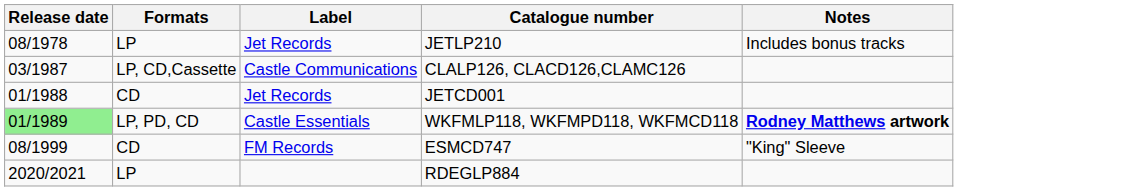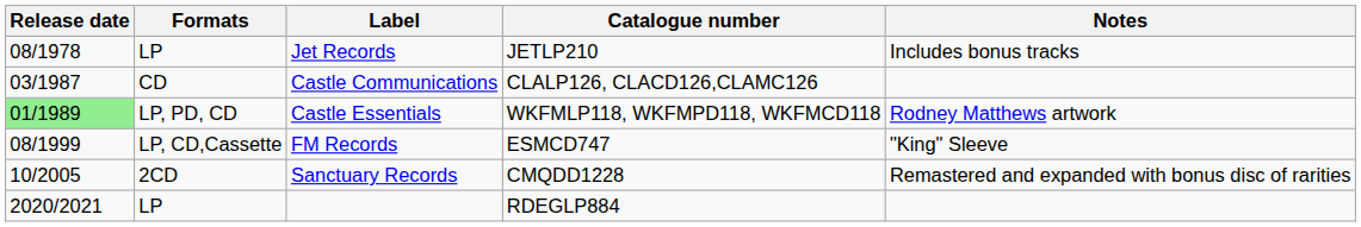 <table class="wikitable" style="font-size: 95%;">
 <tr>
 <th>Release date</th>
 <th>Formats</th>
 <th>Label</th>
 <th>Catalogue number</th>
 <th>Notes</th>
 </tr>
 <tr>
 <td>08/1978</td>
 <td>LP</td>
 <td><a href='#'>Jet Records</a></td>
 <td>JETLP210</td>
 <td>Includes bonus tracks</td>
 </tr>
 <tr>
 <td>03/1987</td>
-<td>LP, CD,Cassette</td>
+<td>CD</td>
 <td><a href='#'>Castle Communications</a></td>
 <td>CLALP126, CLACD126,CLAMC126</td>
-<td></td>
-</tr>
-<tr>
-<td>01/1988</td>
-<td>CD</td>
-<td><a href='#'>Jet Records</a></td>
-<td>JETCD001</td>
 <td></td>
 </tr>
 <tr>
 <td style="background: lightgreen;">01/1989</td>
 <td>LP, PD, CD</td>
 <td><a href='#'>Castle Essentials</a></td>
 <td>WKFMLP118, WKFMPD118, WKFMCD118</td>
-<td><strong><a href='#'>Rodney Matthews</a> artwork</strong></td>
+<td><a href='#'>Rodney Matthews</a> artwork</td>
 </tr>
 <tr>
 <td>08/1999</td>
-<td>CD</td>
+<td>LP, CD,Cassette</td>
 <td><a href='#'>FM Records</a></td>
 <td>ESMCD747</td>
 <td>"King" Sleeve</td>
+</tr>
+<tr>
+<td>10/2005</td>
+<td>2CD</td>
+<td><a href='#'>Sanctuary Records</a></td>
+<td>CMQDD1228</td>
+<td>Remastered and expanded with bonus disc of rarities</td>
 </tr>
 <tr>
 <td>2020/2021</td>
 <td>LP</td>
 <td></td>
 <td>RDEGLP884</td>
 </tr>
 </table>
